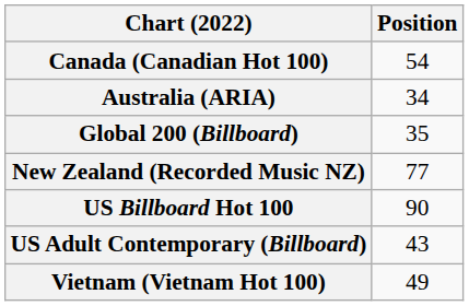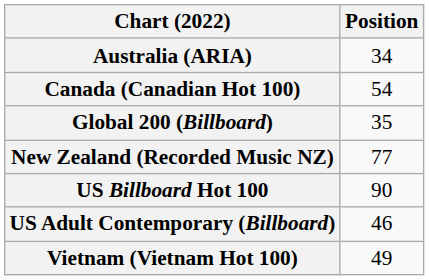 <table class="wikitable sortable plainrowheaders" style="text-align:center">
 <tr>
 <th scope="col">Chart (2022)</th>
 <th scope="col">Position</th>
 </tr>
 <tr>
+<th scope="row">Australia (ARIA)</th>
+<td>34</td>
+</tr>
+<tr>
 <th scope="row">Canada (Canadian Hot 100)</th>
 <td>54</td>
-</tr>
-<tr>
-<th scope="row">Australia (ARIA)</th>
-<td>34</td>
 </tr>
 <tr>
 <th scope="row">Global 200 (<em>Billboard</em>)</th>
 <td>35</td>
 </tr>
 <tr>
 <th scope="row">New Zealand (Recorded Music NZ)</th>
 <td>77</td>
 </tr>
 <tr>
 <th scope="row">US <em>Billboard</em> Hot 100</th>
 <td>90</td>
 </tr>
 <tr>
 <th scope="row">US Adult Contemporary (<em>Billboard</em>)</th>
-<td>43</td>
+<td>46</td>
 </tr>
 <tr>
 <th scope="row">Vietnam (Vietnam Hot 100)</th>
 <td>49</td>
 </tr>
 </table>
